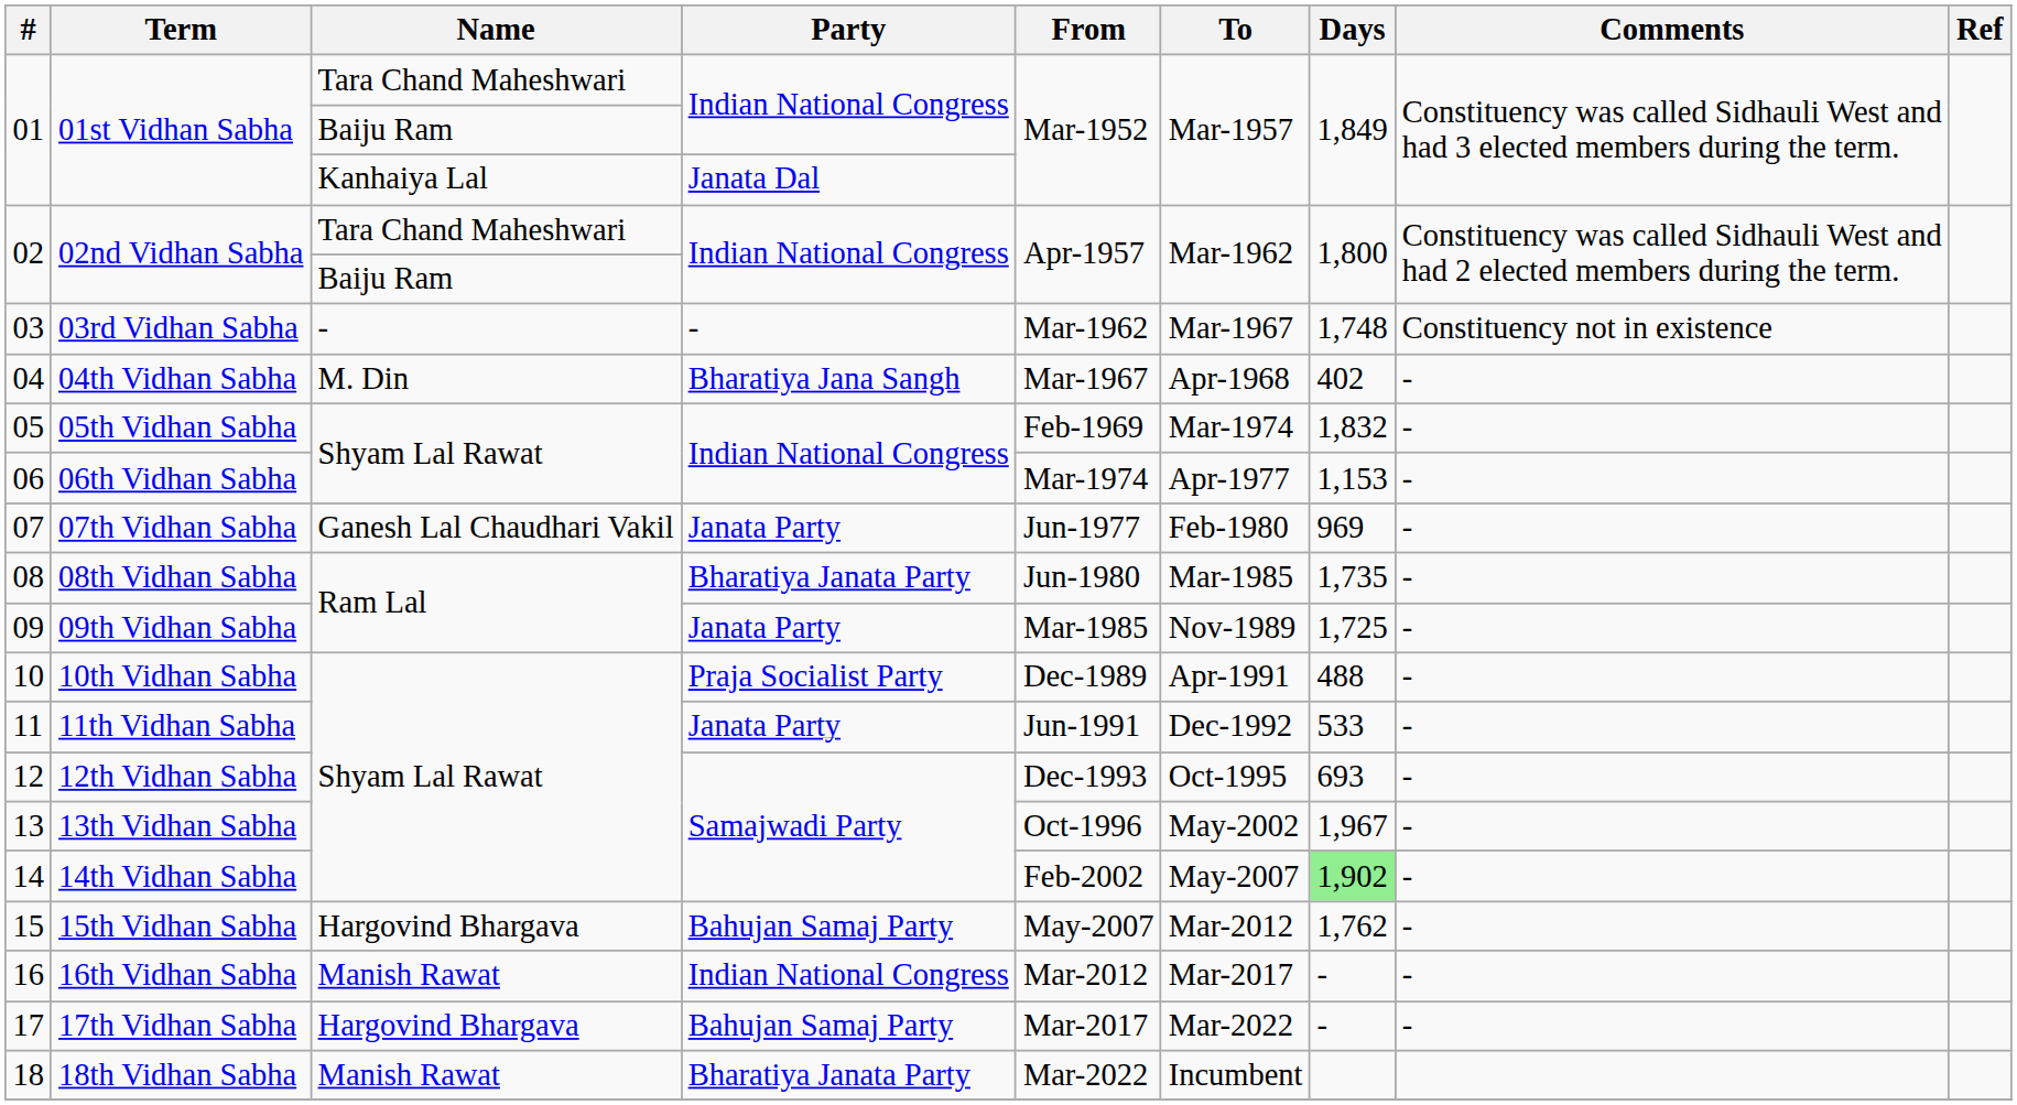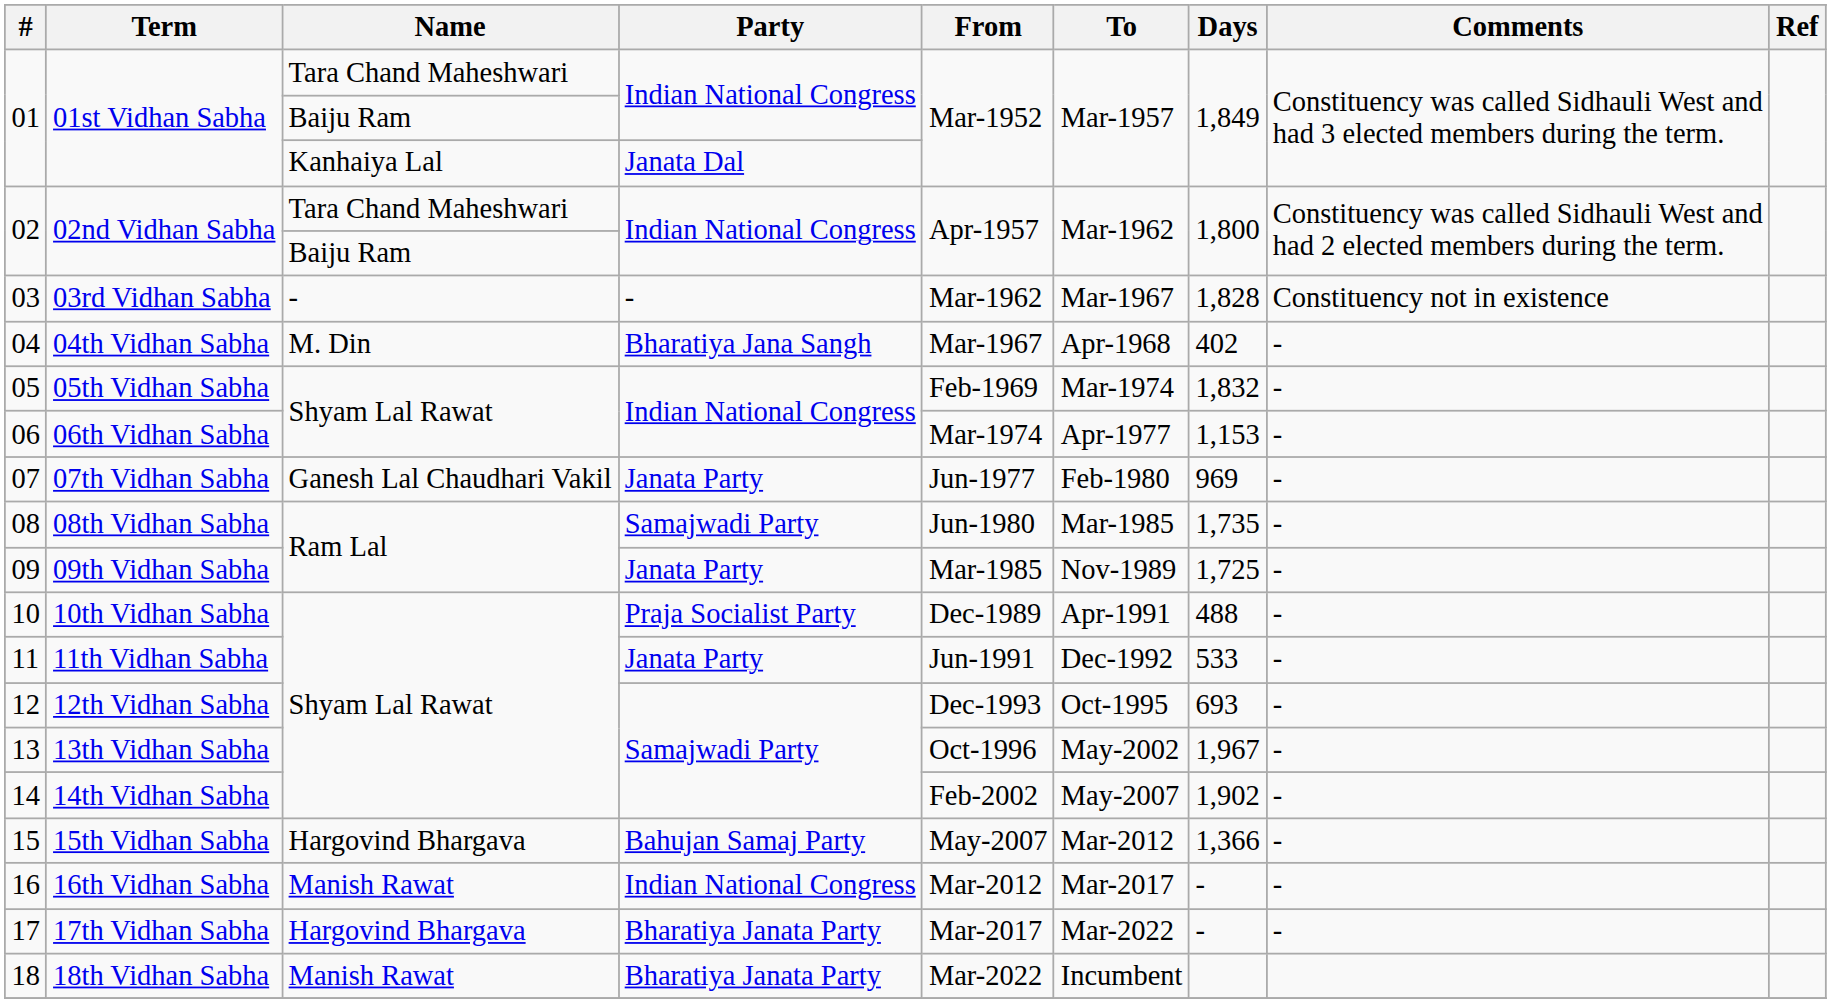 <table class="wikitable sortable">
 <tr>
 <th>#</th>
 <th>Term</th>
 <th>Name</th>
 <th>Party</th>
 <th>From</th>
 <th>To</th>
 <th>Days</th>
 <th>Comments</th>
 <th>Ref</th>
 </tr>
 <tr>
 <td rowspan="3">01</td>
 <td rowspan="3"><a href='#'>01st Vidhan Sabha</a></td>
 <td>Tara Chand Maheshwari</td>
 <td rowspan="2"><a href='#'>Indian National Congress</a></td>
 <td rowspan="3">Mar-1952</td>
 <td rowspan="3">Mar-1957</td>
 <td rowspan="3">1,849</td>
 <td rowspan="3">Constituency was called Sidhauli West and <br>had 3 elected members during the term.</td>
 <td rowspan="3"></td>
 </tr>
 <tr>
 <td>Baiju Ram</td>
 </tr>
 <tr>
 <td>Kanhaiya Lal</td>
 <td><a href='#'>Janata Dal</a></td>
 </tr>
 <tr>
 <td rowspan="2">02</td>
 <td rowspan="2"><a href='#'>02nd Vidhan Sabha</a></td>
 <td>Tara Chand Maheshwari</td>
 <td rowspan="2"><a href='#'>Indian National Congress</a></td>
 <td rowspan="2">Apr-1957</td>
 <td rowspan="2">Mar-1962</td>
 <td rowspan="2">1,800</td>
 <td rowspan="2">Constituency was called Sidhauli West and <br>had 2 elected members during the term.</td>
 <td rowspan="2"></td>
 </tr>
 <tr>
 <td>Baiju Ram</td>
 </tr>
 <tr>
 <td>03</td>
 <td><a href='#'>03rd Vidhan Sabha</a></td>
 <td>-</td>
 <td>-</td>
 <td>Mar-1962</td>
 <td>Mar-1967</td>
-<td>1,748</td>
+<td>1,828</td>
 <td>Constituency not in existence</td>
 <td></td>
 </tr>
 <tr>
 <td>04</td>
 <td><a href='#'>04th Vidhan Sabha</a></td>
 <td>M. Din</td>
 <td><a href='#'>Bharatiya Jana Sangh</a></td>
 <td>Mar-1967</td>
 <td>Apr-1968</td>
 <td>402</td>
 <td>-</td>
 <td></td>
 </tr>
 <tr>
 <td>05</td>
 <td><a href='#'>05th Vidhan Sabha</a></td>
 <td rowspan="2">Shyam Lal  Rawat</td>
 <td rowspan="2"><a href='#'>Indian National Congress</a></td>
 <td>Feb-1969</td>
 <td>Mar-1974</td>
 <td>1,832</td>
 <td>-</td>
 <td></td>
 </tr>
 <tr>
 <td>06</td>
 <td><a href='#'>06th Vidhan Sabha</a></td>
 <td>Mar-1974</td>
 <td>Apr-1977</td>
 <td>1,153</td>
 <td>-</td>
 <td></td>
 </tr>
 <tr>
 <td>07</td>
 <td><a href='#'>07th Vidhan Sabha</a></td>
 <td>Ganesh Lal Chaudhari Vakil</td>
 <td><a href='#'>Janata Party</a></td>
 <td>Jun-1977</td>
 <td>Feb-1980</td>
 <td>969</td>
 <td>-</td>
 <td></td>
 </tr>
 <tr>
 <td>08</td>
 <td><a href='#'>08th Vidhan Sabha</a></td>
 <td rowspan="2">Ram Lal</td>
-<td><a href='#'>Bharatiya Janata Party</a></td>
+<td><a href='#'>Samajwadi Party</a></td>
 <td>Jun-1980</td>
 <td>Mar-1985</td>
 <td>1,735</td>
 <td>-</td>
 <td></td>
 </tr>
 <tr>
 <td>09</td>
 <td><a href='#'>09th Vidhan Sabha</a></td>
 <td><a href='#'>Janata Party</a></td>
 <td>Mar-1985</td>
 <td>Nov-1989</td>
 <td>1,725</td>
 <td>-</td>
 <td></td>
 </tr>
 <tr>
 <td>10</td>
 <td><a href='#'>10th Vidhan Sabha</a></td>
 <td rowspan="5">Shyam Lal  Rawat</td>
 <td><a href='#'>Praja Socialist Party</a></td>
 <td>Dec-1989</td>
 <td>Apr-1991</td>
 <td>488</td>
 <td>-</td>
 <td></td>
 </tr>
 <tr>
 <td>11</td>
 <td><a href='#'>11th Vidhan Sabha</a></td>
 <td><a href='#'>Janata Party</a></td>
 <td>Jun-1991</td>
 <td>Dec-1992</td>
 <td>533</td>
 <td>-</td>
 <td></td>
 </tr>
 <tr>
 <td>12</td>
 <td><a href='#'>12th Vidhan Sabha</a></td>
 <td rowspan="3"><a href='#'>Samajwadi Party</a></td>
 <td>Dec-1993</td>
 <td>Oct-1995</td>
 <td>693</td>
 <td>-</td>
 <td></td>
 </tr>
 <tr>
 <td>13</td>
 <td><a href='#'>13th Vidhan Sabha</a></td>
 <td>Oct-1996</td>
 <td>May-2002</td>
 <td>1,967</td>
 <td>-</td>
 <td></td>
 </tr>
 <tr>
 <td>14</td>
 <td><a href='#'>14th Vidhan Sabha</a></td>
 <td>Feb-2002</td>
 <td>May-2007</td>
-<td style="background: lightgreen;">1,902</td>
+<td>1,902</td>
 <td>-</td>
 <td></td>
 </tr>
 <tr>
 <td>15</td>
 <td><a href='#'>15th Vidhan Sabha</a></td>
 <td>Hargovind Bhargava</td>
 <td><a href='#'>Bahujan Samaj Party</a></td>
 <td>May-2007</td>
 <td>Mar-2012</td>
-<td>1,762</td>
+<td>1,366</td>
 <td>-</td>
 <td></td>
 </tr>
 <tr>
 <td>16</td>
 <td><a href='#'>16th Vidhan Sabha</a></td>
 <td><a href='#'>Manish Rawat</a></td>
 <td><a href='#'>Indian National Congress</a></td>
 <td>Mar-2012</td>
 <td>Mar-2017</td>
 <td>-</td>
 <td>-</td>
 <td></td>
 </tr>
 <tr>
 <td>17</td>
 <td><a href='#'>17th Vidhan Sabha</a></td>
 <td><a href='#'>Hargovind Bhargava</a></td>
-<td><a href='#'>Bahujan Samaj Party</a></td>
+<td><a href='#'>Bharatiya Janata Party</a></td>
 <td>Mar-2017</td>
 <td>Mar-2022</td>
 <td>-</td>
 <td>-</td>
 <td></td>
 </tr>
 <tr>
 <td>18</td>
 <td><a href='#'>18th Vidhan Sabha</a></td>
 <td><a href='#'>Manish Rawat</a></td>
 <td><a href='#'>Bharatiya Janata Party</a></td>
 <td>Mar-2022</td>
 <td>Incumbent</td>
 <td></td>
 <td></td>
 <td></td>
 </tr>
 <tr>
 </tr>
 </table>
